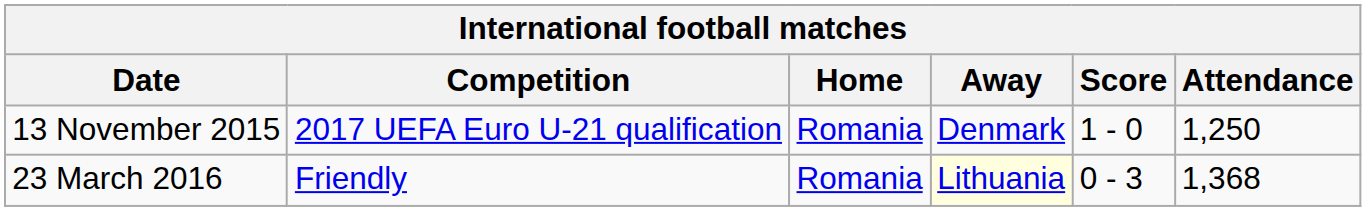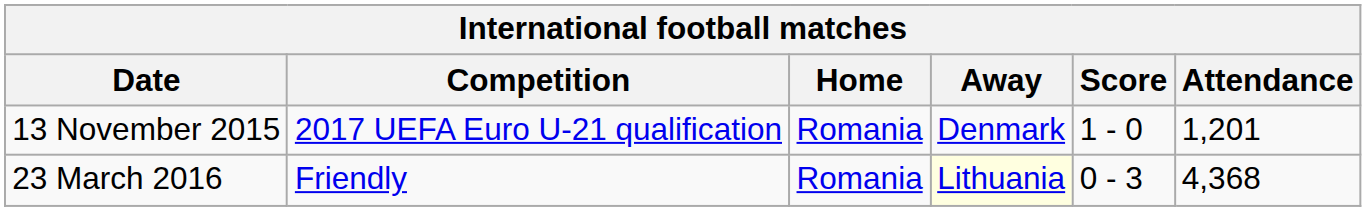 <table class="wikitable" style="text-align: left;font-size:100%;">
 <tr>
 <th colspan=6>International football matches</th>
 </tr>
 <tr>
 <th>Date</th>
 <th>Competition</th>
 <th>Home</th>
 <th>Away</th>
 <th>Score</th>
 <th>Attendance</th>
 </tr>
 <tr>
 <td>13 November 2015</td>
 <td><a href='#'>2017 UEFA Euro U-21 qualification</a></td>
 <td> <a href='#'>Romania</a></td>
 <td> <a href='#'>Denmark</a></td>
 <td>1 - 0</td>
-<td>1,250</td>
+<td>1,201</td>
 </tr>
 <tr>
 <td>23 March 2016</td>
 <td><a href='#'>Friendly</a></td>
 <td> <a href='#'>Romania</a></td>
 <td style="background: lightyellow;"> <a href='#'>Lithuania</a></td>
 <td>0 - 3</td>
-<td>1,368</td>
+<td>4,368</td>
 </tr>
 </table>
